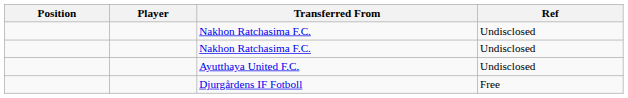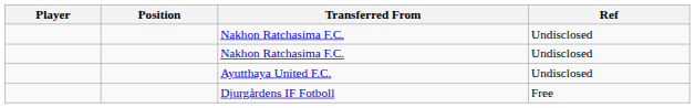 <table class="wikitable sortable" style="width:70%; text-align:center; font-size:100%; text-align:left;">
 <tr>
+<th>Player</th>
 <th>Position</th>
-<th>Player</th>
 <th>Transferred From</th>
 <th>Ref</th>
 </tr>
 <tr>
 <td></td>
 <td></td>
 <td> <a href='#'>Nakhon Ratchasima F.C.</a></td>
 <td>Undisclosed  </td>
 </tr>
 <tr>
 <td></td>
 <td></td>
 <td> <a href='#'>Nakhon Ratchasima F.C.</a></td>
 <td>Undisclosed  </td>
 </tr>
 <tr>
 <td></td>
 <td></td>
 <td> <a href='#'>Ayutthaya United F.C.</a></td>
 <td>Undisclosed  </td>
 </tr>
 <tr>
 <td></td>
 <td></td>
 <td> <a href='#'>Djurgårdens IF Fotboll</a></td>
 <td>Free  </td>
 </tr>
 </table>
